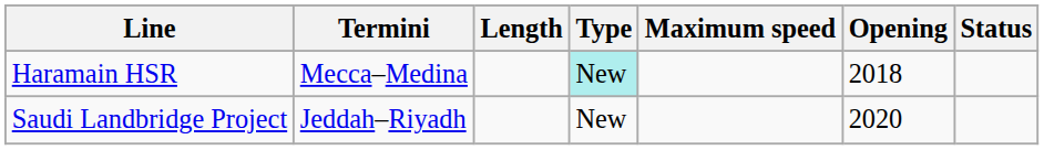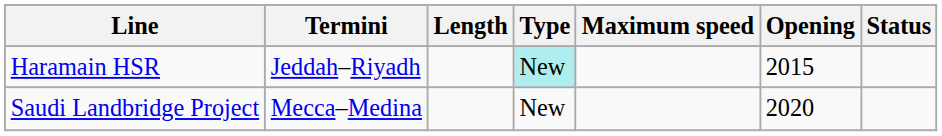 <table class="wikitable static-row-numbers static-row-header-hash" style="font-size:small;">
 <tr>
 <th>Line</th>
 <th>Termini</th>
 <th data-sort-type="number">Length</th>
 <th>Type</th>
 <th>Maximum speed</th>
 <th>Opening</th>
 <th>Status</th>
 </tr>
 <tr>
 <td><a href='#'>Haramain HSR</a></td>
-<td><a href='#'>Mecca</a>–<a href='#'>Medina</a></td>
+<td><a href='#'>Jeddah</a>–<a href='#'>Riyadh</a></td>
 <td></td>
 <td style="background: paleturquoise;">New</td>
 <td></td>
-<td>2018</td>
+<td>2015</td>
 <td></td>
 </tr>
 <tr>
 <td><a href='#'>Saudi Landbridge Project</a></td>
-<td><a href='#'>Jeddah</a>–<a href='#'>Riyadh</a></td>
+<td><a href='#'>Mecca</a>–<a href='#'>Medina</a></td>
 <td></td>
 <td>New</td>
 <td></td>
 <td>2020</td>
 <td></td>
 </tr>
 </table>
